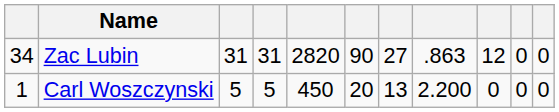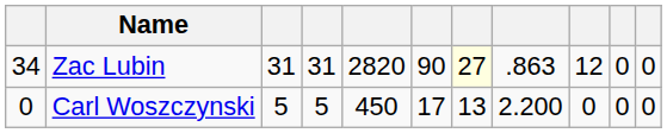 <table class="wikitable sortable" style="text-align:center; font-size:100%;">
 <tr>
 <th></th>
 <th>Name</th>
 <th></th>
 <th></th>
 <th></th>
 <th></th>
 <th></th>
 <th></th>
 <th></th>
 <th></th>
 <th></th>
 </tr>
 <tr>
 <td>34</td>
 <td align=left> <a href='#'>Zac Lubin</a></td>
 <td>31</td>
 <td>31</td>
 <td>2820</td>
 <td>90</td>
-<td>27</td>
+<td style="background: lightyellow;">27</td>
 <td>.863</td>
 <td>12</td>
 <td>0</td>
 <td>0</td>
 </tr>
 <tr>
-<td>1</td>
+<td>0</td>
 <td align=left> <a href='#'>Carl Woszczynski</a></td>
 <td>5</td>
 <td>5</td>
 <td>450</td>
-<td>20</td>
+<td>17</td>
 <td>13</td>
 <td>2.200</td>
 <td>0</td>
 <td>0</td>
 <td>0</td>
 </tr>
 </table>
